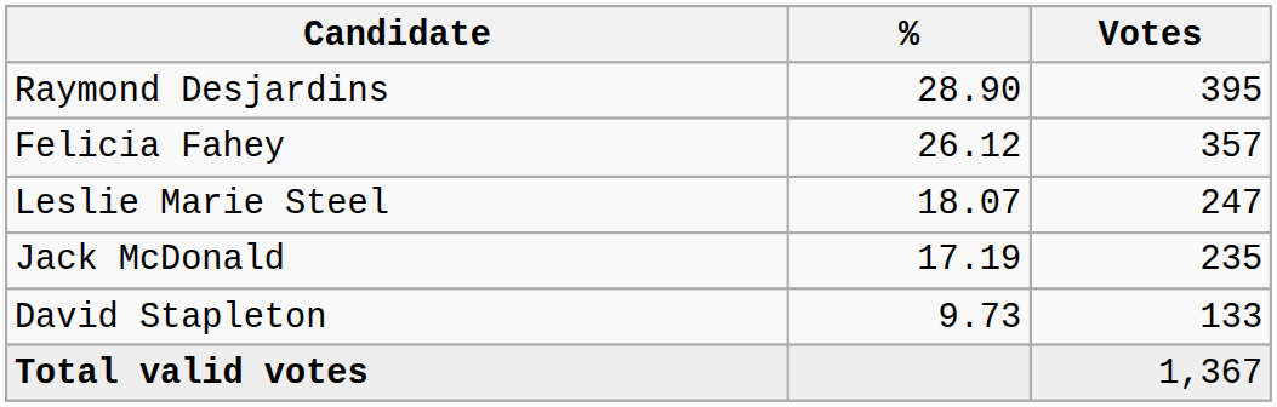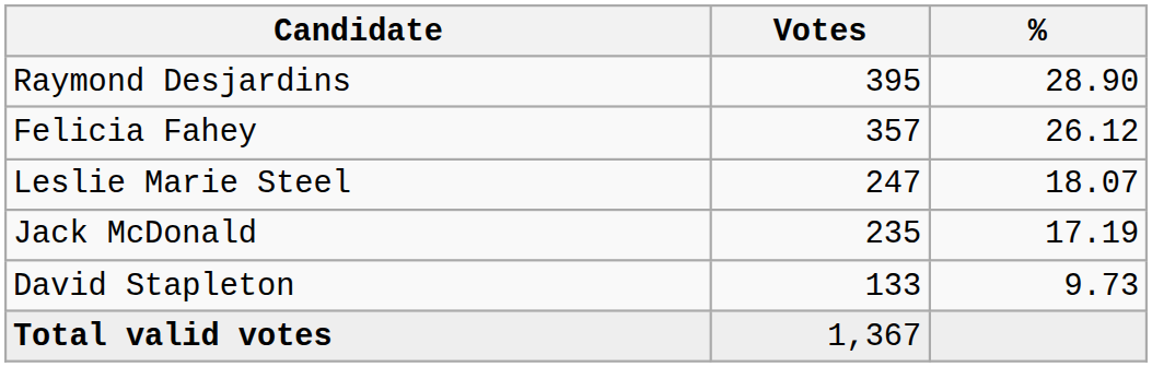 <table style="width:475px;" class="wikitable">
 <tr>
 <th align="center">Candidate</th>
+<th align="center">Votes</th>
 <th align="center">%</th>
-<th align="center">Votes</th>
 </tr>
 <tr>
 <td align="left">Raymond Desjardins</td>
+<td align="right">395</td>
 <td align="right">28.90</td>
-<td align="right">395</td>
 </tr>
 <tr>
 <td align="left">Felicia Fahey</td>
+<td align="right">357</td>
 <td align="right">26.12</td>
-<td align="right">357</td>
 </tr>
 <tr>
 <td align="left">Leslie Marie Steel</td>
+<td align="right">247</td>
 <td align="right">18.07</td>
-<td align="right">247</td>
 </tr>
 <tr>
 <td align="left">Jack McDonald</td>
+<td align="right">235</td>
 <td align="right">17.19</td>
-<td align="right">235</td>
 </tr>
 <tr>
 <td align="left">David Stapleton</td>
+<td align="right">133</td>
 <td align="right">9.73</td>
-<td align="right">133</td>
 </tr>
 <tr bgcolor="#EEEEEE">
 <td align="left"><strong>Total valid votes</strong></td>
+<td align="right">1,367</td>
 <td align="right"></td>
-<td align="right">1,367</td>
 </tr>
 </table>
